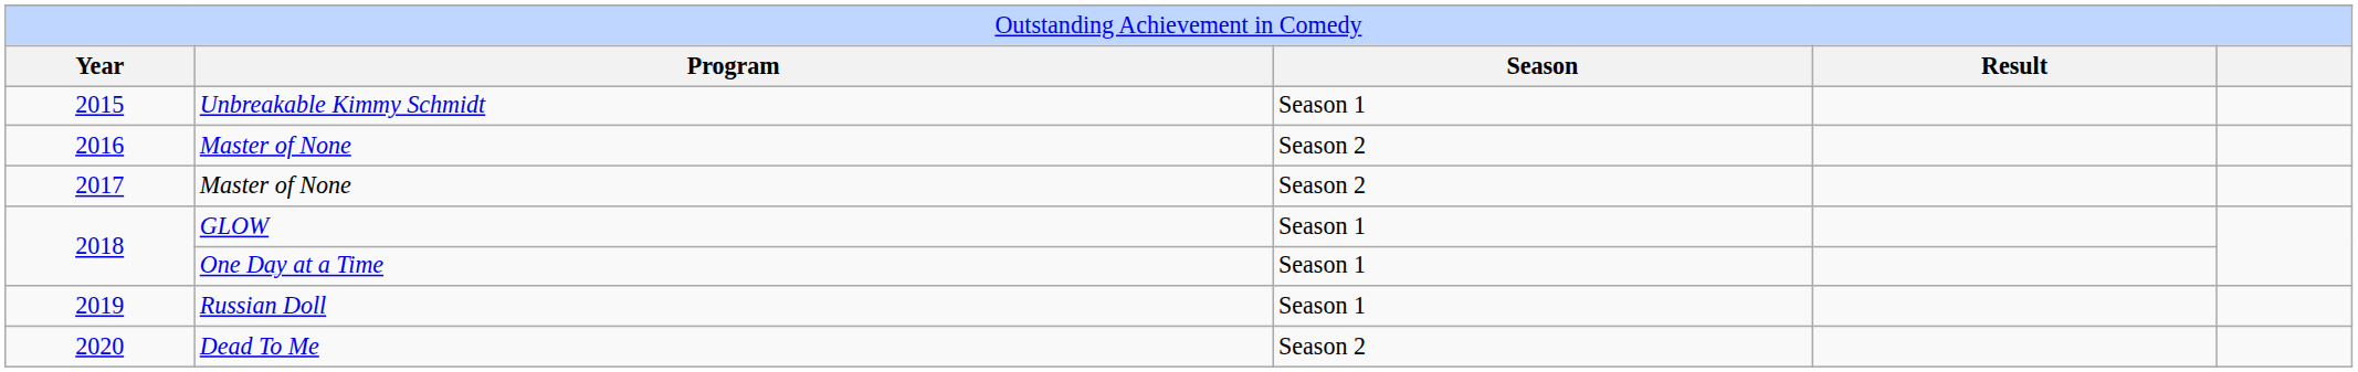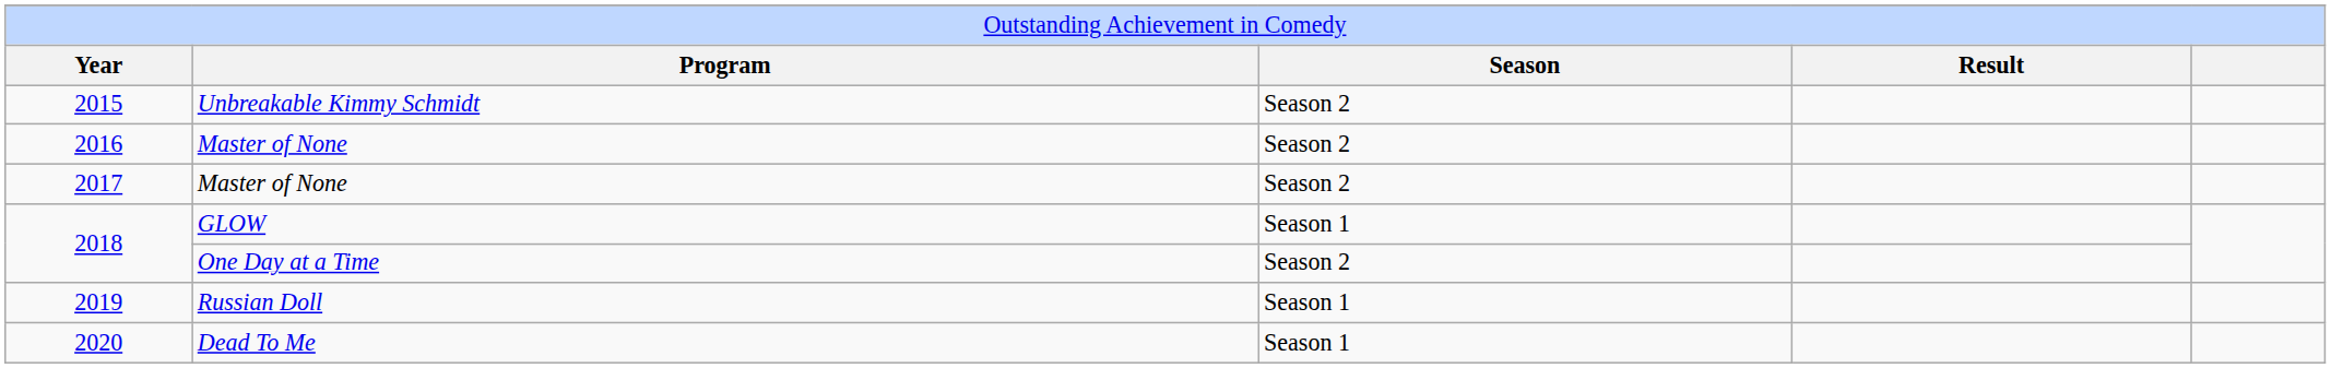 <table class="wikitable plainrowheaders" style="font-size: 90%" width=70%>
 <tr>
 </tr>
 <tr ---- bgcolor="#bfd7ff">
 <td colspan=5 align=center><a href='#'>Outstanding Achievement in Comedy</a></td>
 </tr>
 <tr ---- bgcolor="#ebf5ff">
 <th scope="col" style="width:7%;">Year</th>
 <th scope="col" style="width:40%;">Program</th>
 <th scope="col" style="width:20%;">Season</th>
 <th scope="col" style="width:15%;">Result</th>
 <th scope="col" class="unsortable" style="width:5%;"></th>
 </tr>
 <tr>
 <td style="text-align:center;"><a href='#'>2015</a></td>
 <td><em><a href='#'>Unbreakable Kimmy Schmidt</a></em></td>
-<td>Season 1</td>
+<td>Season 2</td>
 <td></td>
 <td style="text-align:center;"></td>
 </tr>
 <tr>
 <td style="text-align:center;"><a href='#'>2016</a></td>
 <td><em><a href='#'>Master of None</a></em></td>
 <td>Season 2</td>
 <td></td>
 <td style="text-align:center;"></td>
 </tr>
 <tr>
 <td style="text-align:center;"><a href='#'>2017</a></td>
 <td><em>Master of None</em></td>
 <td>Season 2</td>
 <td></td>
 <td style="text-align:center;"></td>
 </tr>
 <tr>
 <td rowspan="2" style="text-align:center;"><a href='#'>2018</a></td>
 <td><em><a href='#'>GLOW</a></em></td>
 <td>Season 1</td>
 <td></td>
 <td rowspan="2" style="text-align:center;"></td>
 </tr>
 <tr>
 <td><em><a href='#'>One Day at a Time</a></em></td>
-<td>Season 1</td>
+<td>Season 2</td>
 <td></td>
 </tr>
 <tr>
 <td style="text-align:center;"><a href='#'>2019</a></td>
 <td><em><a href='#'>Russian Doll</a></em></td>
 <td>Season 1</td>
 <td></td>
 <td style="text-align:center;"></td>
 </tr>
 <tr>
 <td style="text-align:center;"><a href='#'>2020</a></td>
 <td><em><a href='#'>Dead To Me</a></em></td>
-<td>Season 2</td>
+<td>Season 1</td>
 <td></td>
 <td></td>
 </tr>
 </table>
